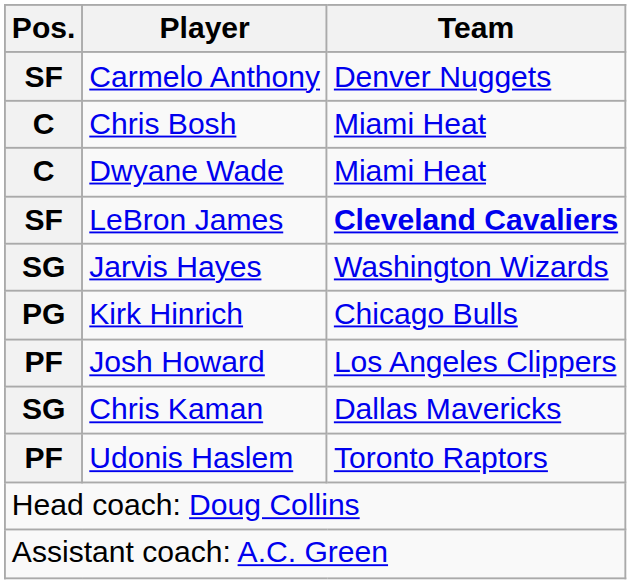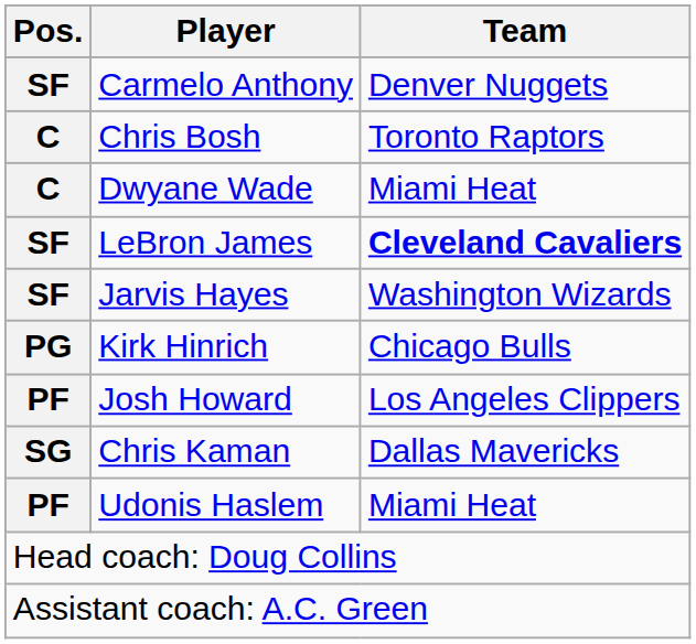 <table class="wikitable">
 <tr>
 <th>Pos.</th>
 <th>Player</th>
 <th>Team</th>
 </tr>
 <tr>
 <th>SF</th>
 <td><a href='#'>Carmelo Anthony</a></td>
 <td><a href='#'>Denver Nuggets</a></td>
 </tr>
 <tr>
 <th>C</th>
 <td><a href='#'>Chris Bosh</a></td>
-<td><a href='#'>Miami Heat</a></td>
+<td><a href='#'>Toronto Raptors</a></td>
 </tr>
 <tr>
 <th>C</th>
 <td><a href='#'>Dwyane Wade</a></td>
 <td><a href='#'>Miami Heat</a></td>
 </tr>
 <tr>
 <th>SF</th>
 <td><a href='#'>LeBron James</a></td>
 <td><strong><a href='#'>Cleveland Cavaliers</a></strong></td>
 </tr>
 <tr>
-<th>SG</th>
+<th>SF</th>
 <td><a href='#'>Jarvis Hayes</a></td>
 <td><a href='#'>Washington Wizards</a></td>
 </tr>
 <tr>
 <th>PG</th>
 <td><a href='#'>Kirk Hinrich</a></td>
 <td><a href='#'>Chicago Bulls</a></td>
 </tr>
 <tr>
 <th>PF</th>
 <td><a href='#'>Josh Howard</a></td>
 <td><a href='#'>Los Angeles Clippers</a></td>
 </tr>
 <tr>
 <th>SG</th>
 <td><a href='#'>Chris Kaman</a></td>
 <td><a href='#'>Dallas Mavericks</a></td>
 </tr>
 <tr>
 <th>PF</th>
 <td><a href='#'>Udonis Haslem</a></td>
-<td><a href='#'>Toronto Raptors</a></td>
+<td><a href='#'>Miami Heat</a></td>
 </tr>
 <tr>
 <td colspan="3">Head coach: <a href='#'>Doug Collins</a></td>
 </tr>
 <tr>
 <td colspan="3">Assistant coach: <a href='#'>A.C. Green</a></td>
 </tr>
 </table>
